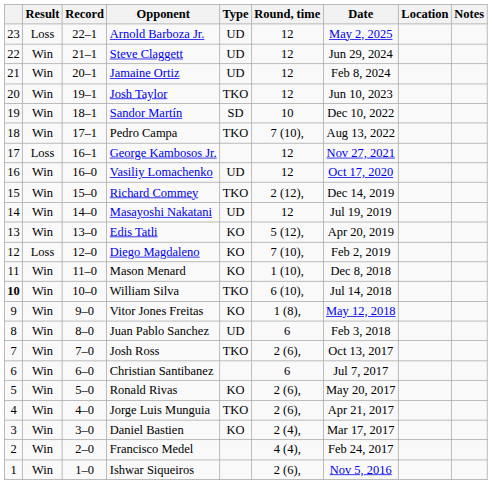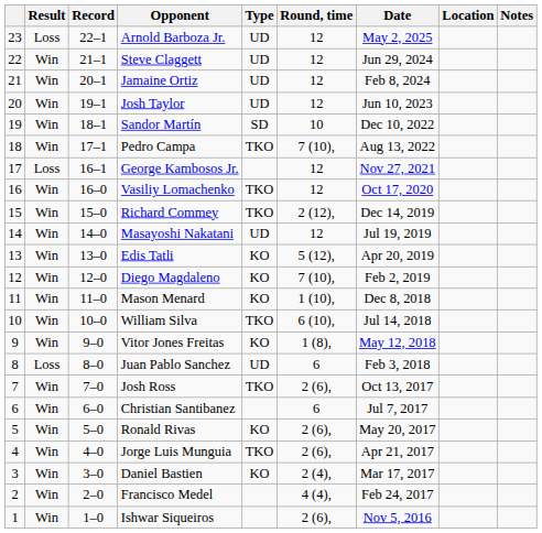 <table class=wikitable style=text-align:center>
 <tr>
 <th></th>
 <th>Result</th>
 <th>Record</th>
 <th>Opponent</th>
 <th>Type</th>
 <th>Round, time</th>
 <th>Date</th>
 <th>Location</th>
 <th>Notes</th>
 </tr>
 <tr>
 <td>23</td>
 <td>Loss</td>
 <td>22–1</td>
 <td style="text-align:left;"><a href='#'>Arnold Barboza Jr.</a></td>
 <td>UD</td>
 <td>12</td>
 <td><a href='#'>May 2, 2025</a></td>
 <td style="text-align:left;"></td>
 <td style="text-align:left;"></td>
 </tr>
 <tr>
 <td>22</td>
 <td>Win</td>
 <td>21–1</td>
 <td style="text-align:left;"><a href='#'>Steve Claggett</a></td>
 <td>UD</td>
 <td>12</td>
 <td>Jun 29, 2024</td>
 <td style="text-align:left;"></td>
 <td style="text-align:left;"></td>
 </tr>
 <tr>
 <td>21</td>
 <td>Win</td>
 <td>20–1</td>
 <td style="text-align:left;"><a href='#'>Jamaine Ortiz</a></td>
 <td>UD</td>
 <td>12</td>
 <td>Feb 8, 2024</td>
 <td style="text-align:left;"></td>
 <td style="text-align:left;"></td>
 </tr>
 <tr>
 <td>20</td>
 <td>Win</td>
 <td>19–1</td>
 <td style="text-align:left;"><a href='#'>Josh Taylor</a></td>
-<td>TKO</td>
+<td>UD</td>
 <td>12</td>
 <td>Jun 10, 2023</td>
 <td style="text-align:left;"></td>
 <td style="text-align:left;"></td>
 </tr>
 <tr>
 <td>19</td>
 <td>Win</td>
 <td>18–1</td>
 <td style="text-align:left;"><a href='#'>Sandor Martín</a></td>
 <td>SD</td>
 <td>10</td>
 <td>Dec 10, 2022</td>
 <td style="text-align:left;"></td>
 <td style="text-align:left;"></td>
 </tr>
 <tr>
 <td>18</td>
 <td>Win</td>
 <td>17–1</td>
 <td style="text-align:left;">Pedro Campa</td>
 <td>TKO</td>
 <td>7 (10), </td>
 <td>Aug 13, 2022</td>
 <td style="text-align:left;"></td>
 <td style="text-align:left;"></td>
 </tr>
 <tr>
 <td>17</td>
 <td>Loss</td>
 <td>16–1</td>
 <td style="text-align:left;"><a href='#'>George Kambosos Jr.</a></td>
 <td></td>
 <td>12</td>
 <td><a href='#'>Nov 27, 2021</a></td>
 <td style="text-align:left;"></td>
 <td style="text-align:left;"></td>
 </tr>
 <tr>
 <td>16</td>
 <td>Win</td>
 <td>16–0</td>
 <td style="text-align:left;"><a href='#'>Vasiliy Lomachenko</a></td>
-<td>UD</td>
+<td>TKO</td>
 <td>12</td>
 <td><a href='#'>Oct 17, 2020</a></td>
 <td style="text-align:left;"></td>
 <td style="text-align:left;"></td>
 </tr>
 <tr>
 <td>15</td>
 <td>Win</td>
 <td>15–0</td>
 <td style="text-align:left;"><a href='#'>Richard Commey</a></td>
 <td>TKO</td>
 <td>2 (12), </td>
 <td>Dec 14, 2019</td>
 <td style="text-align:left;"></td>
 <td style="text-align:left;"></td>
 </tr>
 <tr>
 <td>14</td>
 <td>Win</td>
 <td>14–0</td>
 <td style="text-align:left;"><a href='#'>Masayoshi Nakatani</a></td>
 <td>UD</td>
 <td>12</td>
 <td>Jul 19, 2019</td>
 <td style="text-align:left;"></td>
 <td></td>
 </tr>
 <tr>
 <td>13</td>
 <td>Win</td>
 <td>13–0</td>
 <td style="text-align:left;"><a href='#'>Edis Tatli</a></td>
 <td>KO</td>
 <td>5 (12), </td>
 <td>Apr 20, 2019</td>
 <td style="text-align:left;"></td>
 <td style="text-align:left;"></td>
 </tr>
 <tr>
 <td>12</td>
-<td>Loss</td>
+<td>Win</td>
 <td>12–0</td>
 <td style="text-align:left;"><a href='#'>Diego Magdaleno</a></td>
 <td>KO</td>
 <td>7 (10), </td>
 <td>Feb 2, 2019</td>
 <td style="text-align:left;"></td>
 <td style="text-align:left;"></td>
 </tr>
 <tr>
 <td>11</td>
 <td>Win</td>
 <td>11–0</td>
 <td style="text-align:left;">Mason Menard</td>
 <td>KO</td>
 <td>1 (10), </td>
 <td>Dec 8, 2018</td>
 <td style="text-align:left;"></td>
 <td style="text-align:left;"></td>
 </tr>
 <tr>
-<td><strong>10</strong></td>
+<td>10</td>
 <td>Win</td>
 <td>10–0</td>
 <td style="text-align:left;">William Silva</td>
 <td>TKO</td>
 <td>6 (10), </td>
 <td>Jul 14, 2018</td>
 <td style="text-align:left;"></td>
 <td style="text-align:left;"></td>
 </tr>
 <tr>
 <td>9</td>
 <td>Win</td>
 <td>9–0</td>
 <td style="text-align:left;">Vitor Jones Freitas</td>
 <td>KO</td>
 <td>1 (8), </td>
 <td><a href='#'>May 12, 2018</a></td>
 <td style="text-align:left;"></td>
 <td style="text-align:left;"></td>
 </tr>
 <tr>
 <td>8</td>
-<td>Win</td>
+<td>Loss</td>
 <td>8–0</td>
 <td style="text-align:left;">Juan Pablo Sanchez</td>
 <td>UD</td>
 <td>6</td>
 <td>Feb 3, 2018</td>
 <td style="text-align:left;"></td>
 <td style="text-align:left;"></td>
 </tr>
 <tr>
 <td>7</td>
 <td>Win</td>
 <td>7–0</td>
 <td style="text-align:left;">Josh Ross</td>
 <td>TKO</td>
 <td>2 (6), </td>
 <td>Oct 13, 2017</td>
 <td style="text-align:left;"></td>
 <td style="text-align:left;"></td>
 </tr>
 <tr>
 <td>6</td>
 <td>Win</td>
 <td>6–0</td>
 <td style="text-align:left;">Christian Santibanez</td>
 <td></td>
 <td>6</td>
 <td>Jul 7, 2017</td>
 <td style="text-align:left;"></td>
 <td style="text-align:left;"></td>
 </tr>
 <tr>
 <td>5</td>
 <td>Win</td>
 <td>5–0</td>
 <td style="text-align:left;">Ronald Rivas</td>
 <td>KO</td>
 <td>2 (6), </td>
 <td>May 20, 2017</td>
 <td style="text-align:left;"></td>
 <td style="text-align:left;"></td>
 </tr>
 <tr>
 <td>4</td>
 <td>Win</td>
 <td>4–0</td>
 <td style="text-align:left;">Jorge Luis Munguia</td>
 <td>TKO</td>
 <td>2 (6), </td>
 <td>Apr 21, 2017</td>
 <td style="text-align:left;"></td>
 <td style="text-align:left;"></td>
 </tr>
 <tr>
 <td>3</td>
 <td>Win</td>
 <td>3–0</td>
 <td style="text-align:left;">Daniel Bastien</td>
 <td>KO</td>
 <td>2 (4), </td>
 <td>Mar 17, 2017</td>
 <td style="text-align:left;"></td>
 <td style="text-align:left;"></td>
 </tr>
 <tr>
 <td>2</td>
 <td>Win</td>
 <td>2–0</td>
 <td style="text-align:left;">Francisco Medel</td>
 <td></td>
 <td>4 (4), </td>
 <td>Feb 24, 2017</td>
 <td style="text-align:left;"></td>
 <td style="text-align:left;"></td>
 </tr>
 <tr>
 <td>1</td>
 <td>Win</td>
 <td>1–0</td>
 <td style="text-align:left;">Ishwar Siqueiros</td>
 <td></td>
 <td>2 (6), </td>
 <td><a href='#'>Nov 5, 2016</a></td>
 <td style="text-align:left;"></td>
 <td style="text-align:left;"></td>
 </tr>
 </table>
